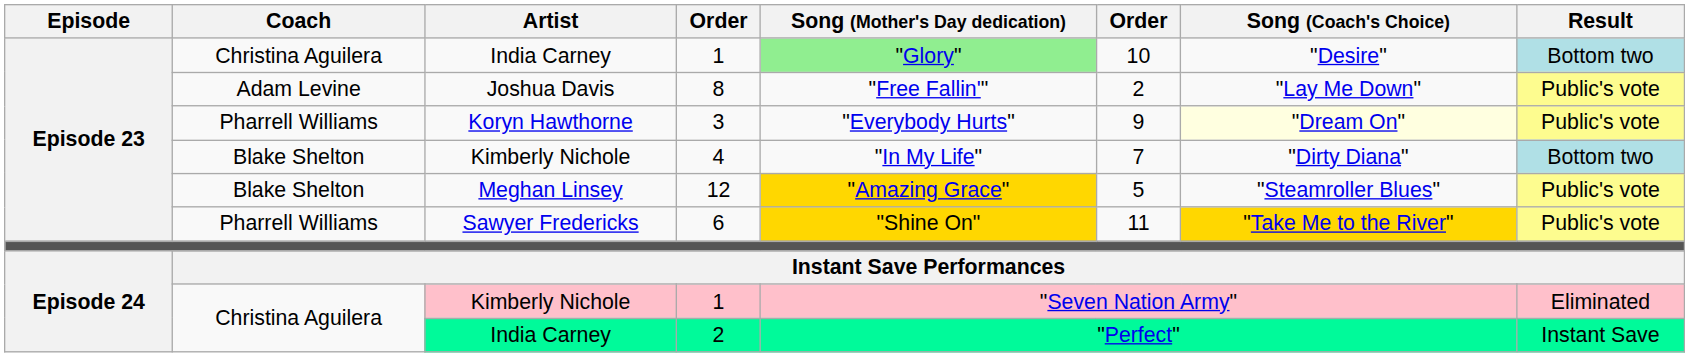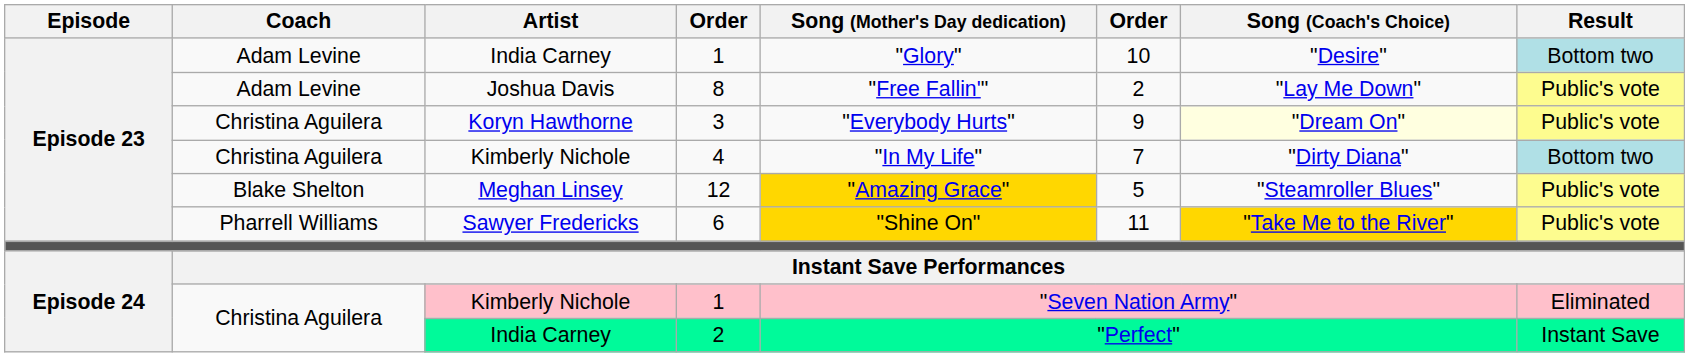 <table class="wikitable" style="text-align:center; width:100%;">
 <tr>
 <th style="width:10%;">Episode</th>
 <th style="width:15%;">Coach</th>
 <th style="width:15%;">Artist</th>
 <th style="width:05%;">Order</th>
 <th style="width:20%;">Song <small>(Mother's Day dedication)</small></th>
 <th style="width:05%;">Order</th>
 <th style="width:20%;">Song <small>(Coach's Choice)</small></th>
 <th style="width:10%;">Result</th>
 </tr>
 <tr>
 <th rowspan="6" scope="row">Episode 23<br><small></small></th>
-<td>Christina Aguilera</td>
+<td>Adam Levine</td>
 <td>India Carney</td>
 <td>1</td>
-<td style="background: lightgreen;">"<a href='#'>Glory</a>"</td>
+<td>"<a href='#'>Glory</a>"</td>
 <td>10</td>
 <td>"<a href='#'>Desire</a>"</td>
 <td style="background:#B0E0E6;">Bottom two</td>
 </tr>
 <tr>
 <td>Adam Levine</td>
 <td>Joshua Davis</td>
 <td>8</td>
 <td>"<a href='#'>Free Fallin'</a>"</td>
 <td>2</td>
 <td>"<a href='#'>Lay Me Down</a>"</td>
 <td style="background:#fdfc8f;">Public's vote</td>
 </tr>
 <tr>
-<td>Pharrell Williams</td>
+<td>Christina Aguilera</td>
 <td><a href='#'>Koryn Hawthorne</a></td>
 <td>3</td>
 <td>"<a href='#'>Everybody Hurts</a>"</td>
 <td>9</td>
 <td style="background: lightyellow;">"<a href='#'>Dream On</a>"</td>
 <td style="background:#fdfc8f;">Public's vote</td>
 </tr>
 <tr>
-<td>Blake Shelton</td>
+<td>Christina Aguilera</td>
 <td>Kimberly Nichole</td>
 <td>4</td>
 <td>"<a href='#'>In My Life</a>"</td>
 <td>7</td>
 <td>"<a href='#'>Dirty Diana</a>"</td>
 <td style="background:#b0e0e6;">Bottom two</td>
 </tr>
 <tr>
 <td>Blake Shelton</td>
 <td><a href='#'>Meghan Linsey</a></td>
 <td>12</td>
 <td style="background:#fedf00; background-color:gold;">"<a href='#'>Amazing Grace</a>"</td>
 <td>5</td>
 <td>"<a href='#'>Steamroller Blues</a>"</td>
 <td style="background:#fdfc8f;">Public's vote</td>
 </tr>
 <tr>
 <td>Pharrell Williams</td>
 <td><a href='#'>Sawyer Fredericks</a></td>
 <td>6</td>
 <td style="background:#fedf00; background-color:gold;">"Shine On"</td>
 <td>11</td>
 <td style="background:#fedf00; background-color:gold;">"<a href='#'>Take Me to the River</a>"</td>
 <td style="background:#fdfc8f;">Public's vote</td>
 </tr>
 <tr>
 <td colspan="8" style="background:#555;"></td>
 </tr>
 <tr>
 <th rowspan="10" scope="row">Episode 24<br><small></small></th>
 </tr>
 <tr>
 <th colspan="7">Instant Save Performances</th>
 </tr>
 <tr>
 <td rowspan="2">Christina Aguilera</td>
 <td style="background:Pink;">Kimberly Nichole</td>
 <td style="background:Pink;">1</td>
 <td style="background:Pink;" colspan ="3">"<a href='#'>Seven Nation Army</a>"</td>
 <td style="background:Pink">Eliminated</td>
 </tr>
 <tr>
 <td style="background:#00FA9A;">India Carney</td>
 <td style="background:#00FA9A">2</td>
 <td style="background:#00FA9A" colspan ="3">"<a href='#'>Perfect</a>"</td>
 <td style="background:#00FA9A">Instant Save</td>
 </tr>
 </table>
